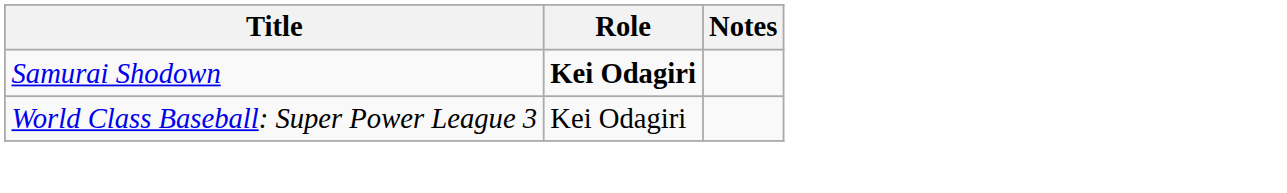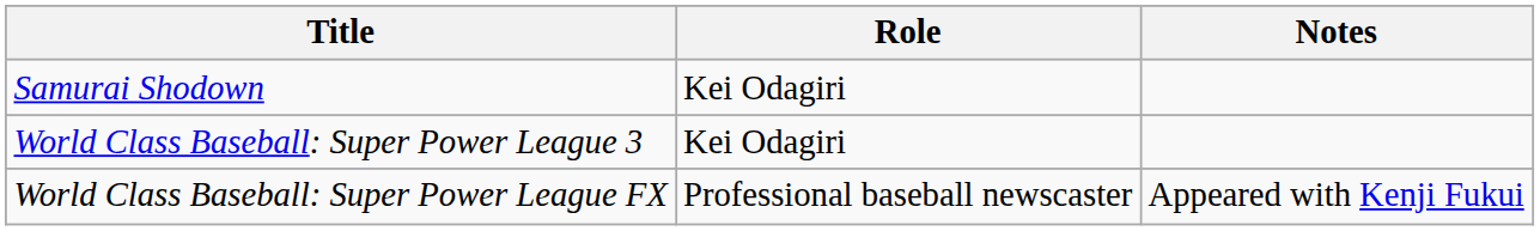 <table class="wikitable">
 <tr>
 <th>Title</th>
 <th>Role</th>
 <th>Notes</th>
 </tr>
 <tr>
 <td><em><a href='#'>Samurai Shodown</a></em></td>
-<td><strong>Kei Odagiri</strong></td>
+<td>Kei Odagiri</td>
 <td></td>
 </tr>
 <tr>
 <td><em><a href='#'>World Class Baseball</a>: Super Power League 3</em></td>
 <td>Kei Odagiri</td>
 <td></td>
 </tr>
+<tr>
+<td><em>World Class Baseball: Super Power League FX</em></td>
+<td>Professional baseball newscaster</td>
+<td>Appeared with <a href='#'>Kenji Fukui</a></td>
+</tr>
 </table>
